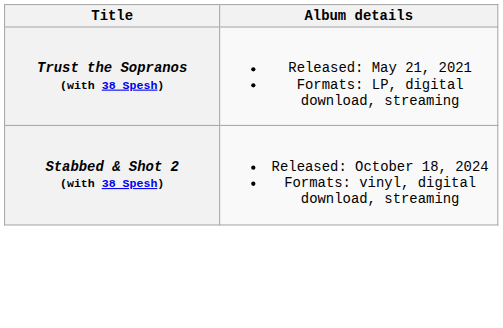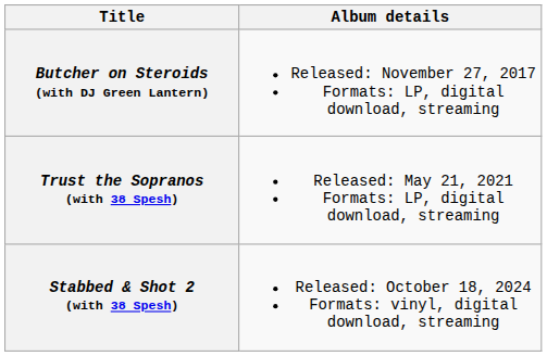 <table class="wikitable plainrowheaders" style="text-align:center;">
 <tr>
 <th scope="col" rowspan="1" style="width:15em;">Title</th>
 <th scope="col" rowspan="1" style="width:19.5em;">Album details</th>
+</tr>
+<tr>
+<th scope="row"><em>Butcher on Steroids</em><br><small>(with DJ Green Lantern)</small></th>
+<td><br><ul><li>Released: November 27, 2017</li><li>Formats: LP, digital download, streaming</li></ul></td>
 </tr>
 <tr>
 <th scope="row"><em>Trust the Sopranos</em><br><small>(with <a href='#'>38 Spesh</a>) </small></th>
 <td><br><ul><li>Released: May 21, 2021</li><li>Formats: LP, digital download, streaming</li></ul></td>
 </tr>
 <tr>
 <th scope="row"><em>Stabbed & Shot 2</em><br><small>(with <a href='#'>38 Spesh</a>) </small></th>
 <td><br><ul><li>Released: October 18, 2024</li><li>Formats: vinyl, digital download, streaming</li></ul></td>
 </tr>
 </table>
